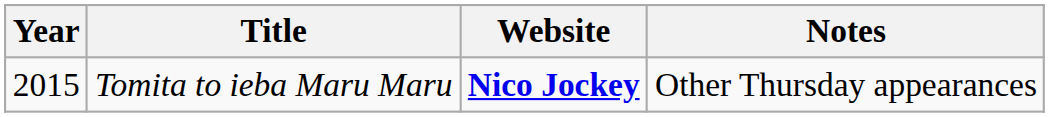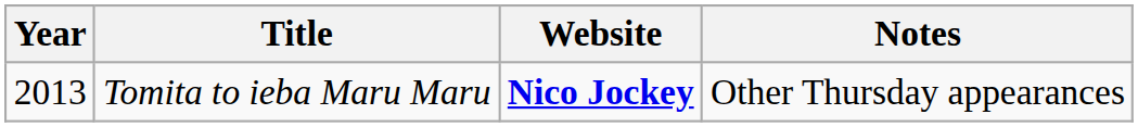 <table class="wikitable">
 <tr>
 <th>Year</th>
 <th>Title</th>
 <th>Website</th>
 <th>Notes</th>
 </tr>
 <tr>
-<td>2015</td>
+<td>2013</td>
 <td><em>Tomita to ieba Maru Maru</em></td>
 <td><strong><a href='#'>Nico Jockey</a></strong></td>
 <td>Other Thursday appearances</td>
 </tr>
 </table>
